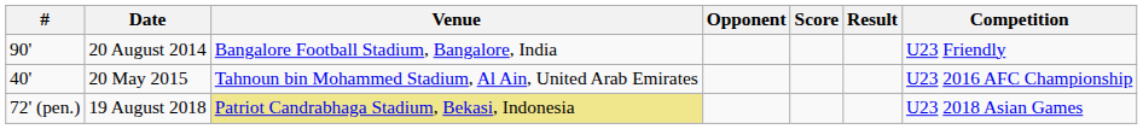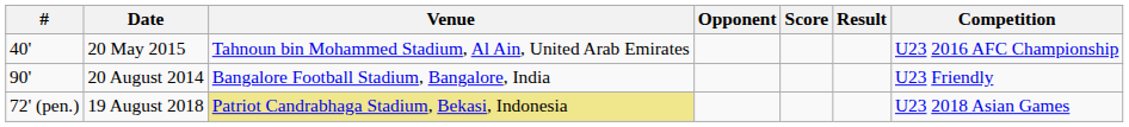 <table class="wikitable collapsible collapsed" style="text-align:left; margin:auto;">
 <tr>
 <th>#</th>
 <th>Date</th>
 <th>Venue</th>
 <th>Opponent</th>
 <th>Score</th>
 <th>Result</th>
 <th>Competition</th>
 </tr>
 <tr>
+<td>40'</td>
+<td>20 May 2015</td>
+<td><a href='#'>Tahnoun bin Mohammed Stadium</a>, <a href='#'>Al Ain</a>, United Arab Emirates</td>
+<td></td>
+<td></td>
+<td></td>
+<td><a href='#'>U23</a> <a href='#'>2016 AFC Championship</a></td>
+</tr>
+<tr>
 <td>90'</td>
 <td>20 August 2014</td>
 <td><a href='#'>Bangalore Football Stadium</a>, <a href='#'>Bangalore</a>, India</td>
 <td></td>
 <td></td>
 <td></td>
 <td><a href='#'>U23</a> <a href='#'>Friendly</a></td>
-</tr>
-<tr>
-<td>40'</td>
-<td>20 May 2015</td>
-<td><a href='#'>Tahnoun bin Mohammed Stadium</a>, <a href='#'>Al Ain</a>, United Arab Emirates</td>
-<td></td>
-<td></td>
-<td></td>
-<td><a href='#'>U23</a> <a href='#'>2016 AFC Championship</a></td>
 </tr>
 <tr>
 <td>72' (pen.)</td>
 <td>19 August 2018</td>
 <td style="background: khaki;"><a href='#'>Patriot Candrabhaga Stadium</a>, <a href='#'>Bekasi</a>, Indonesia</td>
 <td></td>
 <td></td>
 <td></td>
 <td><a href='#'>U23</a> <a href='#'>2018 Asian Games</a></td>
 </tr>
 </table>
